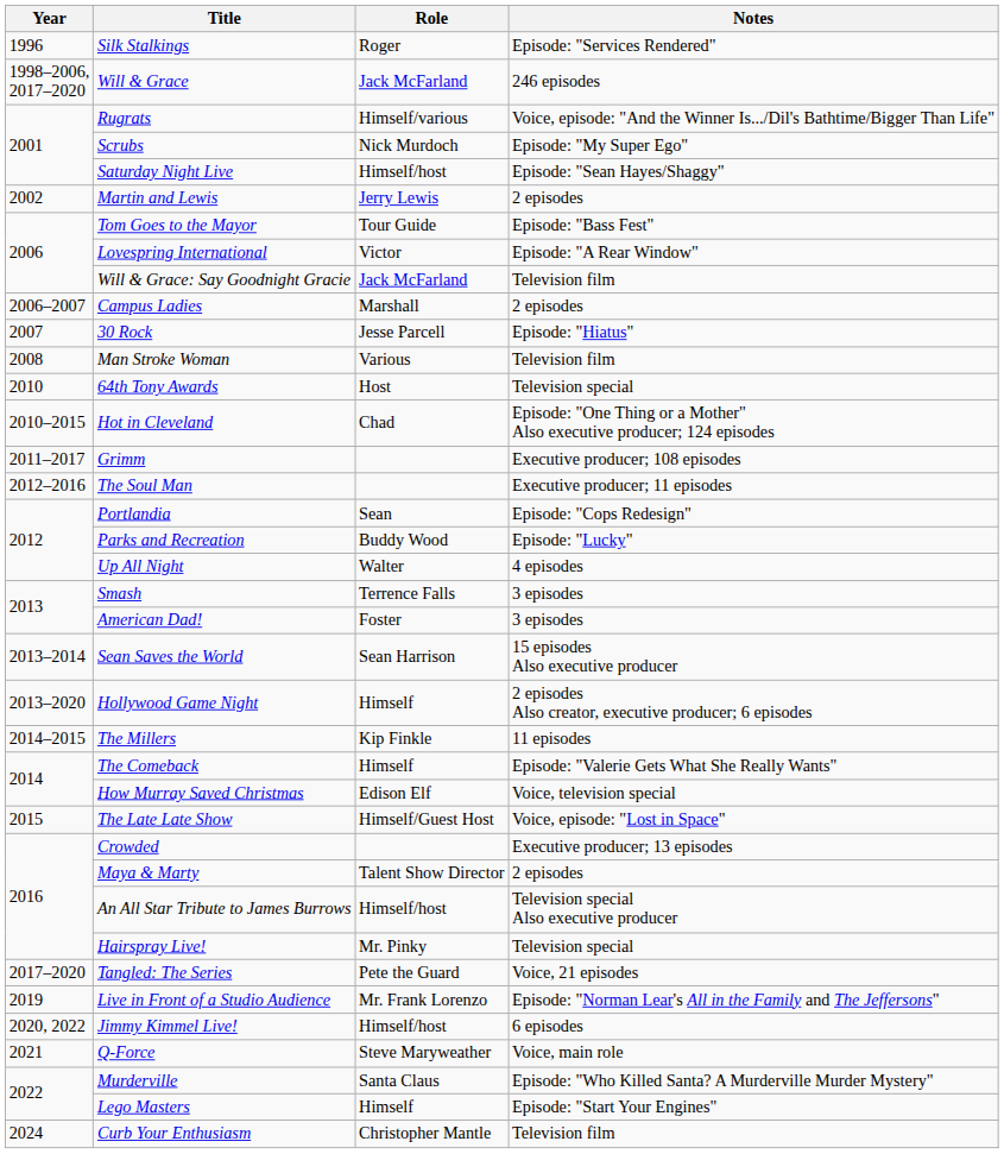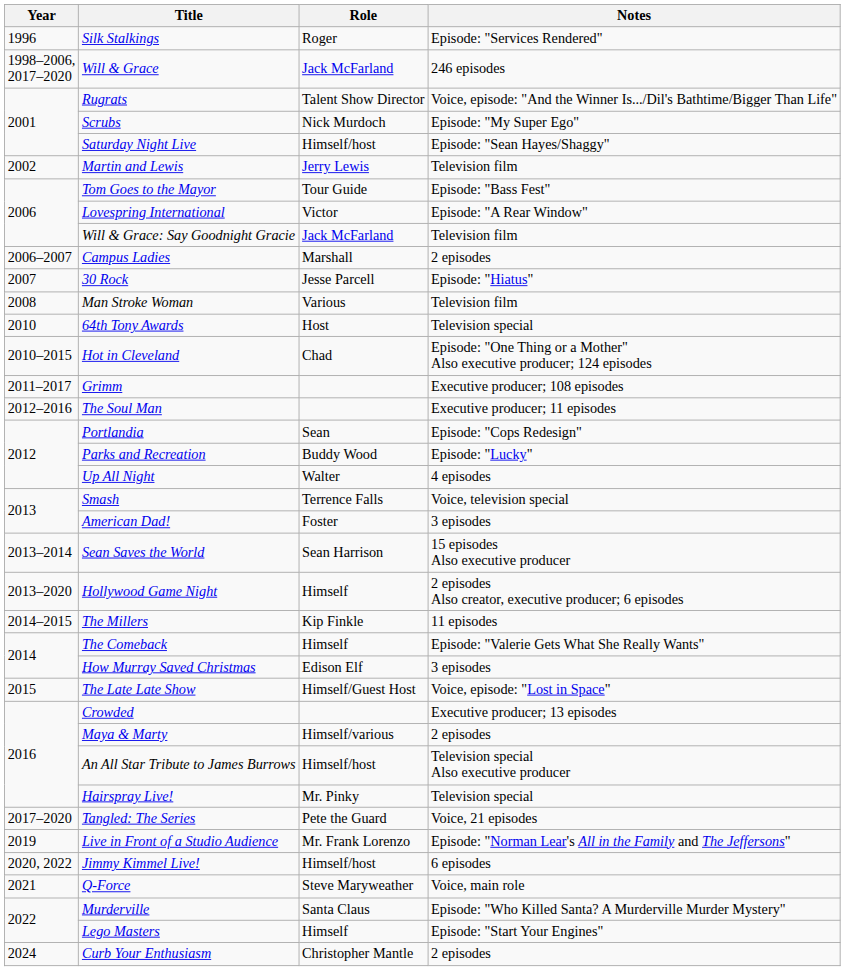 <table class="wikitable sortable">
 <tr>
 <th>Year</th>
 <th>Title</th>
 <th>Role</th>
 <th>Notes</th>
 </tr>
 <tr>
 <td>1996</td>
 <td><em><a href='#'>Silk Stalkings</a></em></td>
 <td>Roger</td>
 <td>Episode: "Services Rendered"</td>
 </tr>
 <tr>
 <td>1998–2006,<br>2017–2020</td>
 <td><em><a href='#'>Will & Grace</a></em></td>
 <td><a href='#'>Jack McFarland</a></td>
 <td>246 episodes</td>
 </tr>
 <tr>
 <td rowspan="3">2001</td>
 <td><em><a href='#'>Rugrats</a></em></td>
-<td>Himself/various</td>
+<td>Talent Show Director</td>
 <td>Voice, episode: "And the Winner Is.../Dil's Bathtime/Bigger Than Life"</td>
 </tr>
 <tr>
 <td><em><a href='#'>Scrubs</a></em></td>
 <td>Nick Murdoch</td>
 <td>Episode: "My Super Ego"</td>
 </tr>
 <tr>
 <td><em><a href='#'>Saturday Night Live</a></em></td>
 <td>Himself/host</td>
 <td>Episode: "Sean Hayes/Shaggy"</td>
 </tr>
 <tr>
 <td>2002</td>
 <td><em><a href='#'>Martin and Lewis</a></em></td>
 <td><a href='#'>Jerry Lewis</a></td>
-<td>2 episodes</td>
+<td>Television film</td>
 </tr>
 <tr>
 <td rowspan="3">2006</td>
 <td><em><a href='#'>Tom Goes to the Mayor</a></em></td>
 <td>Tour Guide</td>
 <td>Episode: "Bass Fest"</td>
 </tr>
 <tr>
 <td><em><a href='#'>Lovespring International</a></em></td>
 <td>Victor</td>
 <td>Episode: "A Rear Window"</td>
 </tr>
 <tr>
 <td><em>Will & Grace: Say Goodnight Gracie</em></td>
 <td><a href='#'>Jack McFarland</a></td>
 <td>Television film</td>
 </tr>
 <tr>
 <td>2006–2007</td>
 <td><em><a href='#'>Campus Ladies</a></em></td>
 <td>Marshall</td>
 <td>2 episodes</td>
 </tr>
 <tr>
 <td>2007</td>
 <td><em><a href='#'>30 Rock</a></em></td>
 <td>Jesse Parcell</td>
 <td>Episode: "<a href='#'>Hiatus</a>"</td>
 </tr>
 <tr>
 <td>2008</td>
 <td><em>Man Stroke Woman</em></td>
 <td>Various</td>
 <td>Television film</td>
 </tr>
 <tr>
 <td>2010</td>
 <td><em><a href='#'>64th Tony Awards</a></em></td>
 <td>Host</td>
 <td>Television special</td>
 </tr>
 <tr>
 <td>2010–2015</td>
 <td><em><a href='#'>Hot in Cleveland</a></em></td>
 <td>Chad</td>
 <td>Episode: "One Thing or a Mother" <br> Also executive producer; 124 episodes</td>
 </tr>
 <tr>
 <td>2011–2017</td>
 <td><em><a href='#'>Grimm</a></em></td>
 <td></td>
 <td>Executive producer; 108 episodes</td>
 </tr>
 <tr>
 <td>2012–2016</td>
 <td><em><a href='#'>The Soul Man</a></em></td>
 <td></td>
 <td>Executive producer; 11 episodes</td>
 </tr>
 <tr>
 <td rowspan="3">2012</td>
 <td><em><a href='#'>Portlandia</a></em></td>
 <td>Sean</td>
 <td>Episode: "Cops Redesign"</td>
 </tr>
 <tr>
 <td><em><a href='#'>Parks and Recreation</a></em></td>
 <td>Buddy Wood</td>
 <td>Episode: "<a href='#'>Lucky</a>"</td>
 </tr>
 <tr>
 <td><em><a href='#'>Up All Night</a></em></td>
 <td>Walter</td>
 <td>4 episodes</td>
 </tr>
 <tr>
 <td rowspan="2">2013</td>
 <td><em><a href='#'>Smash</a></em></td>
 <td>Terrence Falls</td>
-<td>3 episodes</td>
+<td>Voice, television special</td>
 </tr>
 <tr>
 <td><em><a href='#'>American Dad!</a></em></td>
 <td>Foster</td>
 <td>3 episodes</td>
 </tr>
 <tr>
 <td>2013–2014</td>
 <td><em><a href='#'>Sean Saves the World</a></em></td>
 <td>Sean Harrison</td>
 <td>15 episodes <br> Also executive producer</td>
 </tr>
 <tr>
 <td>2013–2020</td>
 <td><em><a href='#'>Hollywood Game Night</a></em></td>
 <td>Himself</td>
 <td>2 episodes <br> Also creator, executive producer; 6 episodes</td>
 </tr>
 <tr>
 <td>2014–2015</td>
 <td><em><a href='#'>The Millers</a></em></td>
 <td>Kip Finkle</td>
 <td>11 episodes</td>
 </tr>
 <tr>
 <td rowspan="2">2014</td>
 <td><em><a href='#'>The Comeback</a></em></td>
 <td>Himself</td>
 <td>Episode: "Valerie Gets What She Really Wants"</td>
 </tr>
 <tr>
 <td><em><a href='#'>How Murray Saved Christmas</a></em></td>
 <td>Edison Elf</td>
-<td>Voice, television special</td>
+<td>3 episodes</td>
 </tr>
 <tr>
 <td>2015</td>
 <td><em><a href='#'>The Late Late Show</a></em></td>
 <td>Himself/Guest Host</td>
 <td>Voice, episode: "<a href='#'>Lost in Space</a>"</td>
 </tr>
 <tr>
 <td rowspan="4">2016</td>
 <td><em><a href='#'>Crowded</a></em></td>
 <td></td>
 <td>Executive producer; 13 episodes</td>
 </tr>
 <tr>
 <td><em><a href='#'>Maya & Marty</a></em></td>
-<td>Talent Show Director</td>
+<td>Himself/various</td>
 <td>2 episodes</td>
 </tr>
 <tr>
 <td><em>An All Star Tribute to James Burrows</em></td>
 <td>Himself/host</td>
 <td>Television special <br> Also executive producer</td>
 </tr>
 <tr>
 <td><em><a href='#'>Hairspray Live!</a></em></td>
 <td>Mr. Pinky</td>
 <td>Television special</td>
 </tr>
 <tr>
 <td>2017–2020</td>
 <td><em><a href='#'>Tangled: The Series</a></em></td>
 <td>Pete the Guard</td>
 <td>Voice, 21 episodes</td>
 </tr>
 <tr>
 <td>2019</td>
 <td><em><a href='#'>Live in Front of a Studio Audience</a></em></td>
 <td>Mr. Frank Lorenzo</td>
 <td>Episode: "<a href='#'>Norman Lear</a>'s <em><a href='#'>All in the Family</a></em> and <em><a href='#'>The Jeffersons</a></em>"</td>
 </tr>
 <tr>
 <td>2020, 2022</td>
 <td><em><a href='#'>Jimmy Kimmel Live!</a></em></td>
 <td>Himself/host</td>
 <td>6 episodes</td>
 </tr>
 <tr>
 <td>2021</td>
 <td><em><a href='#'>Q-Force</a></em></td>
 <td>Steve Maryweather</td>
 <td>Voice, main role</td>
 </tr>
 <tr>
 <td rowspan="2">2022</td>
 <td><em><a href='#'>Murderville</a></em></td>
 <td>Santa Claus</td>
 <td>Episode: "Who Killed Santa? A Murderville Murder Mystery"</td>
 </tr>
 <tr>
 <td><em><a href='#'>Lego Masters</a></em></td>
 <td>Himself</td>
 <td>Episode: "Start Your Engines"</td>
 </tr>
 <tr>
 <td>2024</td>
 <td><em><a href='#'>Curb Your Enthusiasm</a></em></td>
 <td>Christopher Mantle</td>
-<td>Television film</td>
+<td>2 episodes</td>
 </tr>
 </table>
